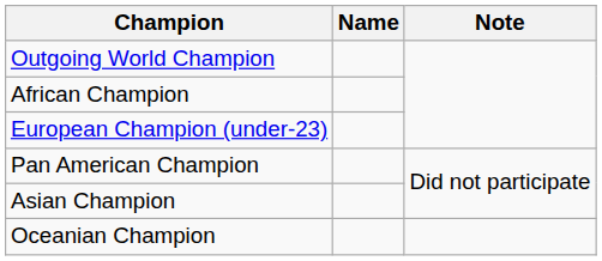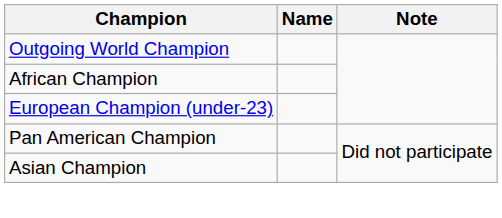 <table class="wikitable">
 <tr>
 <th>Champion</th>
 <th>Name</th>
 <th>Note</th>
 </tr>
 <tr>
 <td><a href='#'>Outgoing World Champion</a></td>
 <td></td>
 <td rowspan=3></td>
 </tr>
 <tr>
 <td>African Champion</td>
 <td></td>
 </tr>
 <tr>
 <td><a href='#'>European Champion (under-23)</a></td>
 <td></td>
 </tr>
 <tr>
 <td>Pan American Champion</td>
 <td></td>
 <td rowspan=2>Did not participate</td>
 </tr>
 <tr>
 <td>Asian Champion</td>
 <td></td>
 </tr>
-<tr>
-<td>Oceanian Champion</td>
-<td></td>
-<td></td>
-</tr>
 </table>
